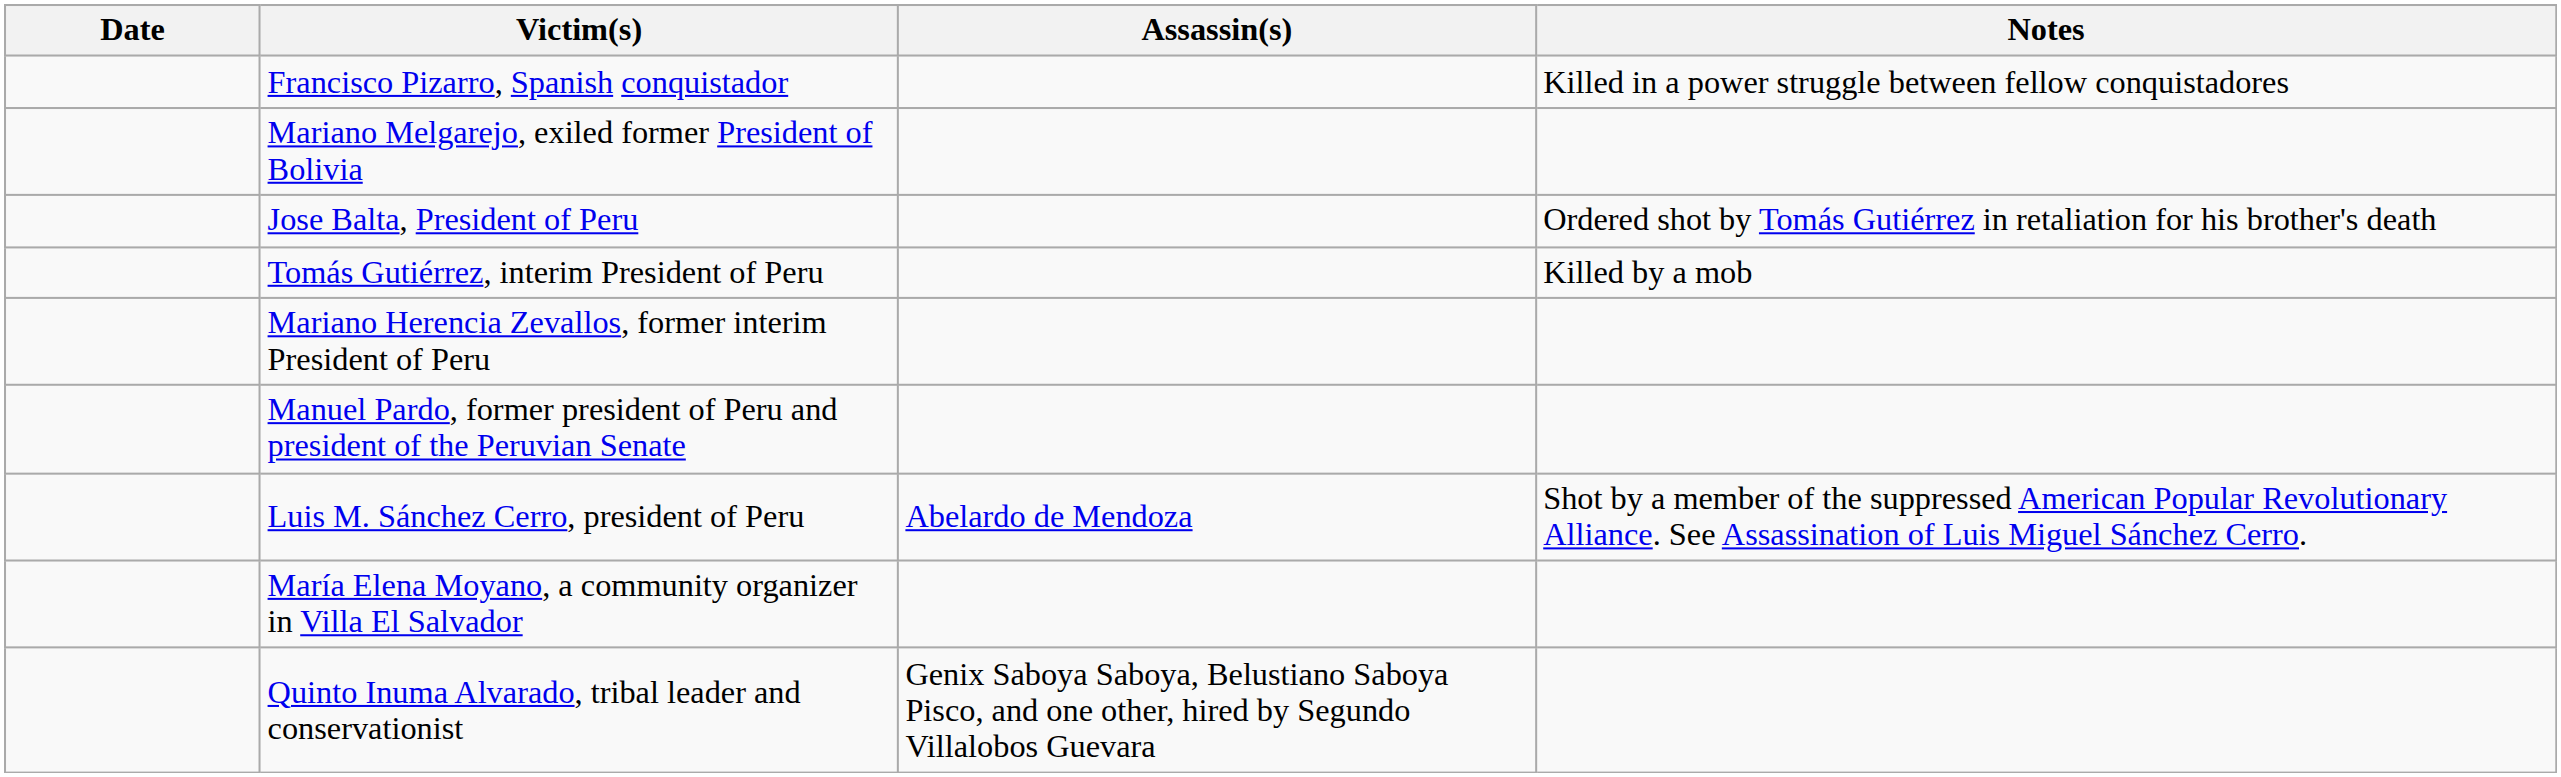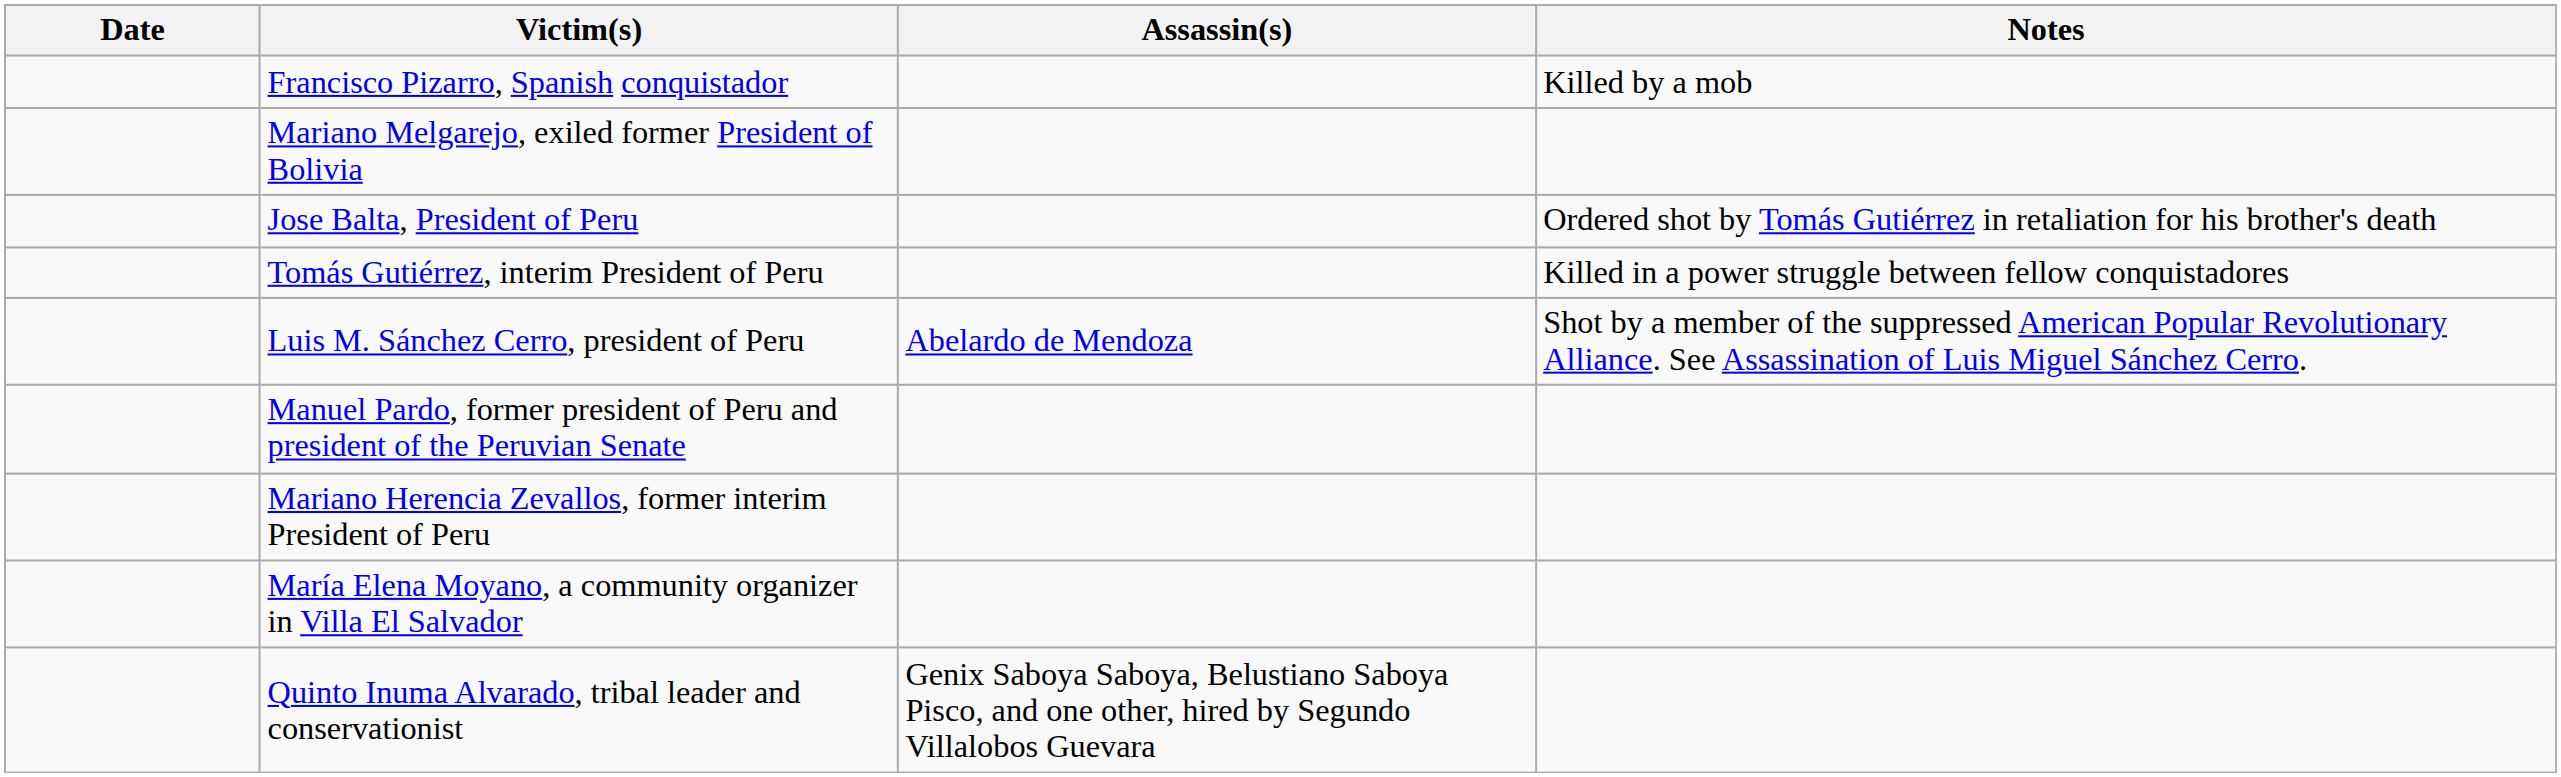 <table class="wikitable sortable sticky-header" style="width:100%">
 <tr>
 <th style="width:10%">Date</th>
 <th style="width:25%">Victim(s)</th>
 <th style="width:25%">Assassin(s)</th>
 <th style="width:40%">Notes</th>
 </tr>
 <tr>
 <td></td>
 <td><a href='#'>Francisco Pizarro</a>, <a href='#'>Spanish</a> <a href='#'>conquistador</a></td>
 <td></td>
-<td>Killed in a power struggle between fellow conquistadores</td>
+<td>Killed by a mob</td>
 </tr>
 <tr>
 <td></td>
 <td><a href='#'>Mariano Melgarejo</a>, exiled former <a href='#'>President of Bolivia</a></td>
 <td></td>
 <td></td>
 </tr>
 <tr>
 <td></td>
 <td><a href='#'>Jose Balta</a>, <a href='#'>President of Peru</a></td>
 <td></td>
 <td>Ordered shot by <a href='#'>Tomás Gutiérrez</a> in retaliation for his brother's death</td>
 </tr>
 <tr>
 <td></td>
 <td><a href='#'>Tomás Gutiérrez</a>, interim President of Peru</td>
 <td></td>
-<td>Killed by a mob</td>
+<td>Killed in a power struggle between fellow conquistadores</td>
 </tr>
 <tr>
 <td></td>
-<td><a href='#'>Mariano Herencia Zevallos</a>, former interim President of Peru</td>
-<td></td>
-<td></td>
+<td><a href='#'>Luis M. Sánchez Cerro</a>, president of Peru</td>
+<td><a href='#'>Abelardo de Mendoza</a></td>
+<td>Shot by a member of the suppressed <a href='#'>American Popular Revolutionary Alliance</a>. See <a href='#'>Assassination of Luis Miguel Sánchez Cerro</a>.</td>
 </tr>
 <tr>
 <td></td>
 <td><a href='#'>Manuel Pardo</a>, former president of Peru and <a href='#'>president of the Peruvian Senate</a></td>
 <td></td>
 <td></td>
 </tr>
 <tr>
 <td></td>
-<td><a href='#'>Luis M. Sánchez Cerro</a>, president of Peru</td>
-<td><a href='#'>Abelardo de Mendoza</a></td>
-<td>Shot by a member of the suppressed <a href='#'>American Popular Revolutionary Alliance</a>. See <a href='#'>Assassination of Luis Miguel Sánchez Cerro</a>.</td>
+<td><a href='#'>Mariano Herencia Zevallos</a>, former interim President of Peru</td>
+<td></td>
+<td></td>
 </tr>
 <tr>
 <td></td>
 <td><a href='#'>María Elena Moyano</a>, a community organizer in <a href='#'>Villa El Salvador</a></td>
 <td></td>
 <td></td>
 </tr>
 <tr>
 <td></td>
 <td><a href='#'>Quinto Inuma Alvarado</a>, tribal leader and conservationist</td>
 <td>Genix Saboya Saboya, Belustiano Saboya Pisco, and one other, hired by Segundo Villalobos Guevara</td>
 <td></td>
 </tr>
 </table>
